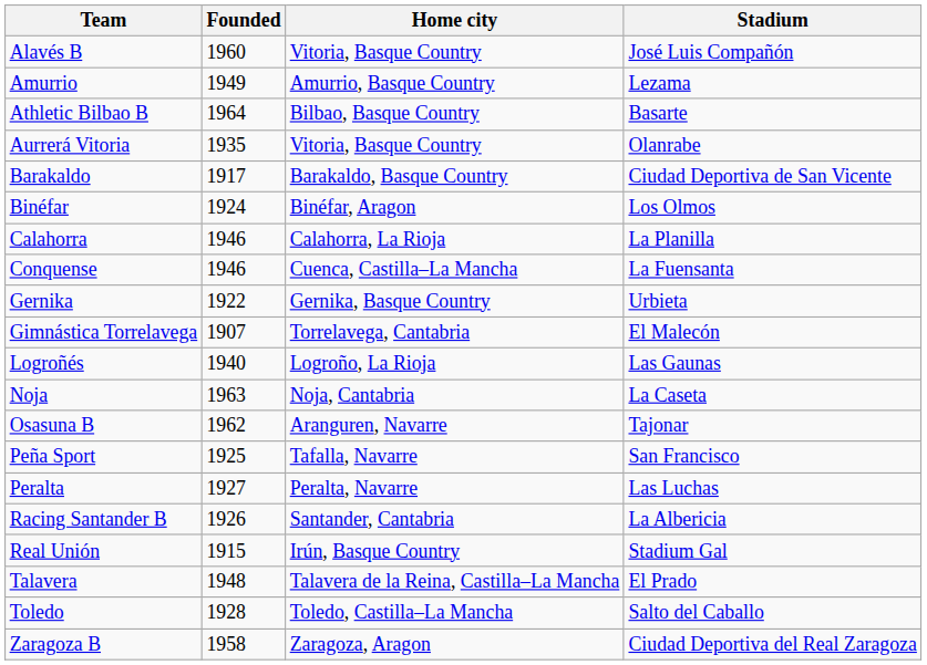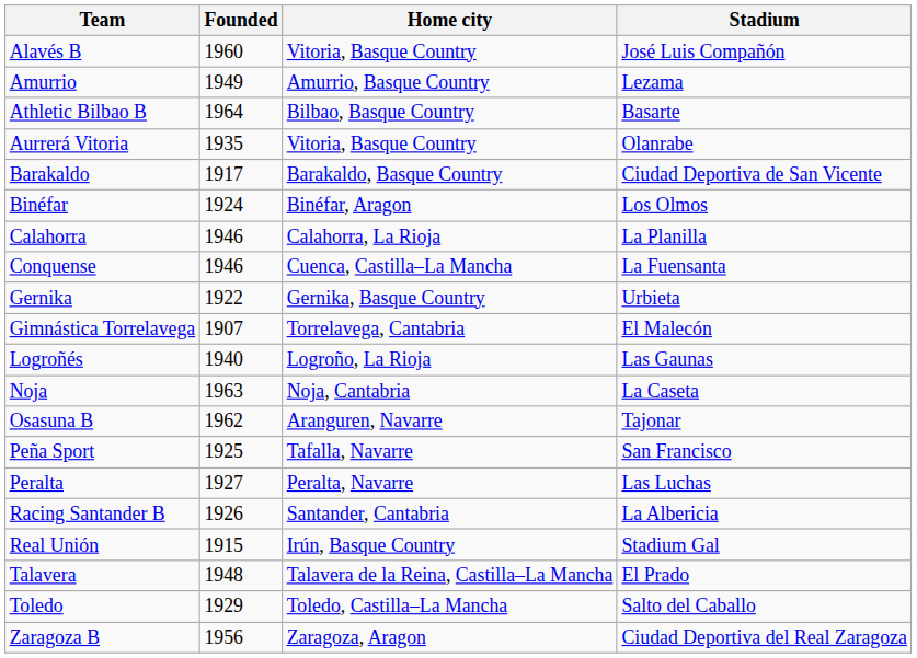 <table class="wikitable sortable">
 <tr>
 <th>Team</th>
 <th>Founded</th>
 <th>Home city</th>
 <th>Stadium</th>
 </tr>
 <tr>
 <td><a href='#'>Alavés B</a></td>
 <td>1960</td>
 <td><a href='#'>Vitoria</a>, <a href='#'>Basque Country</a></td>
 <td><a href='#'>José Luis Compañón</a></td>
 </tr>
 <tr>
 <td><a href='#'>Amurrio</a></td>
 <td>1949</td>
 <td><a href='#'>Amurrio</a>, <a href='#'>Basque Country</a></td>
 <td><a href='#'>Lezama</a></td>
 </tr>
 <tr>
 <td><a href='#'>Athletic Bilbao B</a></td>
 <td>1964</td>
 <td><a href='#'>Bilbao</a>, <a href='#'>Basque Country</a></td>
 <td><a href='#'>Basarte</a></td>
 </tr>
 <tr>
 <td><a href='#'>Aurrerá Vitoria</a></td>
 <td>1935</td>
 <td><a href='#'>Vitoria</a>, <a href='#'>Basque Country</a></td>
 <td><a href='#'>Olanrabe</a></td>
 </tr>
 <tr>
 <td><a href='#'>Barakaldo</a></td>
 <td>1917</td>
 <td><a href='#'>Barakaldo</a>, <a href='#'>Basque Country</a></td>
 <td><a href='#'>Ciudad Deportiva de San Vicente</a></td>
 </tr>
 <tr>
 <td><a href='#'>Binéfar</a></td>
 <td>1924</td>
 <td><a href='#'>Binéfar</a>, <a href='#'>Aragon</a></td>
 <td><a href='#'>Los Olmos</a></td>
 </tr>
 <tr>
 <td><a href='#'>Calahorra</a></td>
 <td>1946</td>
 <td><a href='#'>Calahorra</a>, <a href='#'>La Rioja</a></td>
 <td><a href='#'>La Planilla</a></td>
 </tr>
 <tr>
 <td><a href='#'>Conquense</a></td>
 <td>1946</td>
 <td><a href='#'>Cuenca</a>, <a href='#'>Castilla–La Mancha</a></td>
 <td><a href='#'>La Fuensanta</a></td>
 </tr>
 <tr>
 <td><a href='#'>Gernika</a></td>
 <td>1922</td>
 <td><a href='#'>Gernika</a>, <a href='#'>Basque Country</a></td>
 <td><a href='#'>Urbieta</a></td>
 </tr>
 <tr>
 <td><a href='#'>Gimnástica Torrelavega</a></td>
 <td>1907</td>
 <td><a href='#'>Torrelavega</a>, <a href='#'>Cantabria</a></td>
 <td><a href='#'>El Malecón</a></td>
 </tr>
 <tr>
 <td><a href='#'>Logroñés</a></td>
 <td>1940</td>
 <td><a href='#'>Logroño</a>, <a href='#'>La Rioja</a></td>
 <td><a href='#'>Las Gaunas</a></td>
 </tr>
 <tr>
 <td><a href='#'>Noja</a></td>
 <td>1963</td>
 <td><a href='#'>Noja</a>, <a href='#'>Cantabria</a></td>
 <td><a href='#'>La Caseta</a></td>
 </tr>
 <tr>
 <td><a href='#'>Osasuna B</a></td>
 <td>1962</td>
 <td><a href='#'>Aranguren</a>, <a href='#'>Navarre</a></td>
 <td><a href='#'>Tajonar</a></td>
 </tr>
 <tr>
 <td><a href='#'>Peña Sport</a></td>
 <td>1925</td>
 <td><a href='#'>Tafalla</a>, <a href='#'>Navarre</a></td>
 <td><a href='#'>San Francisco</a></td>
 </tr>
 <tr>
 <td><a href='#'>Peralta</a></td>
 <td>1927</td>
 <td><a href='#'>Peralta</a>, <a href='#'>Navarre</a></td>
 <td><a href='#'>Las Luchas</a></td>
 </tr>
 <tr>
 <td><a href='#'>Racing Santander B</a></td>
 <td>1926</td>
 <td><a href='#'>Santander</a>, <a href='#'>Cantabria</a></td>
 <td><a href='#'>La Albericia</a></td>
 </tr>
 <tr>
 <td><a href='#'>Real Unión</a></td>
 <td>1915</td>
 <td><a href='#'>Irún</a>, <a href='#'>Basque Country</a></td>
 <td><a href='#'>Stadium Gal</a></td>
 </tr>
 <tr>
 <td><a href='#'>Talavera</a></td>
 <td>1948</td>
 <td><a href='#'>Talavera de la Reina</a>, <a href='#'>Castilla–La Mancha</a></td>
 <td><a href='#'>El Prado</a></td>
 </tr>
 <tr>
 <td><a href='#'>Toledo</a></td>
-<td>1928</td>
+<td>1929</td>
 <td><a href='#'>Toledo</a>, <a href='#'>Castilla–La Mancha</a></td>
 <td><a href='#'>Salto del Caballo</a></td>
 </tr>
 <tr>
 <td><a href='#'>Zaragoza B</a></td>
-<td>1958</td>
+<td>1956</td>
 <td><a href='#'>Zaragoza</a>, <a href='#'>Aragon</a></td>
 <td><a href='#'>Ciudad Deportiva del Real Zaragoza</a></td>
 </tr>
 </table>
